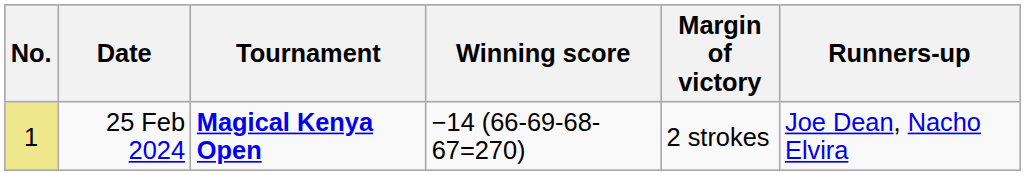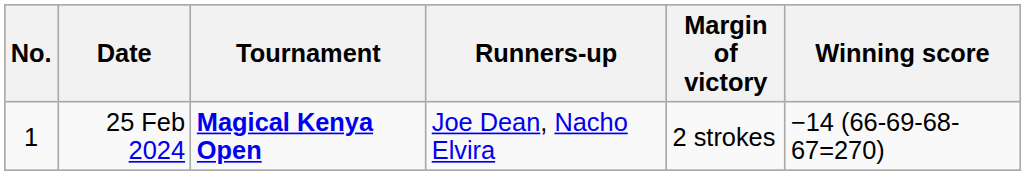 <table class="wikitable" style="font-size:95%;">
 <tr>
 <th>No.</th>
 <th>Date</th>
 <th>Tournament</th>
+<th>Runners-up</th>
+<th>Margin of<br>victory</th>
 <th>Winning score</th>
-<th>Margin of<br>victory</th>
-<th>Runners-up</th>
 </tr>
 <tr>
-<td align=center style="background: khaki;">1</td>
+<td align=center>1</td>
 <td align=right>25 Feb <a href='#'>2024</a></td>
 <td><strong><a href='#'>Magical Kenya Open</a></strong></td>
+<td> <a href='#'>Joe Dean</a>,  <a href='#'>Nacho Elvira</a></td>
+<td>2 strokes</td>
 <td>−14 (66-69-68-67=270)</td>
-<td>2 strokes</td>
-<td> <a href='#'>Joe Dean</a>,  <a href='#'>Nacho Elvira</a></td>
 </tr>
 </table>
